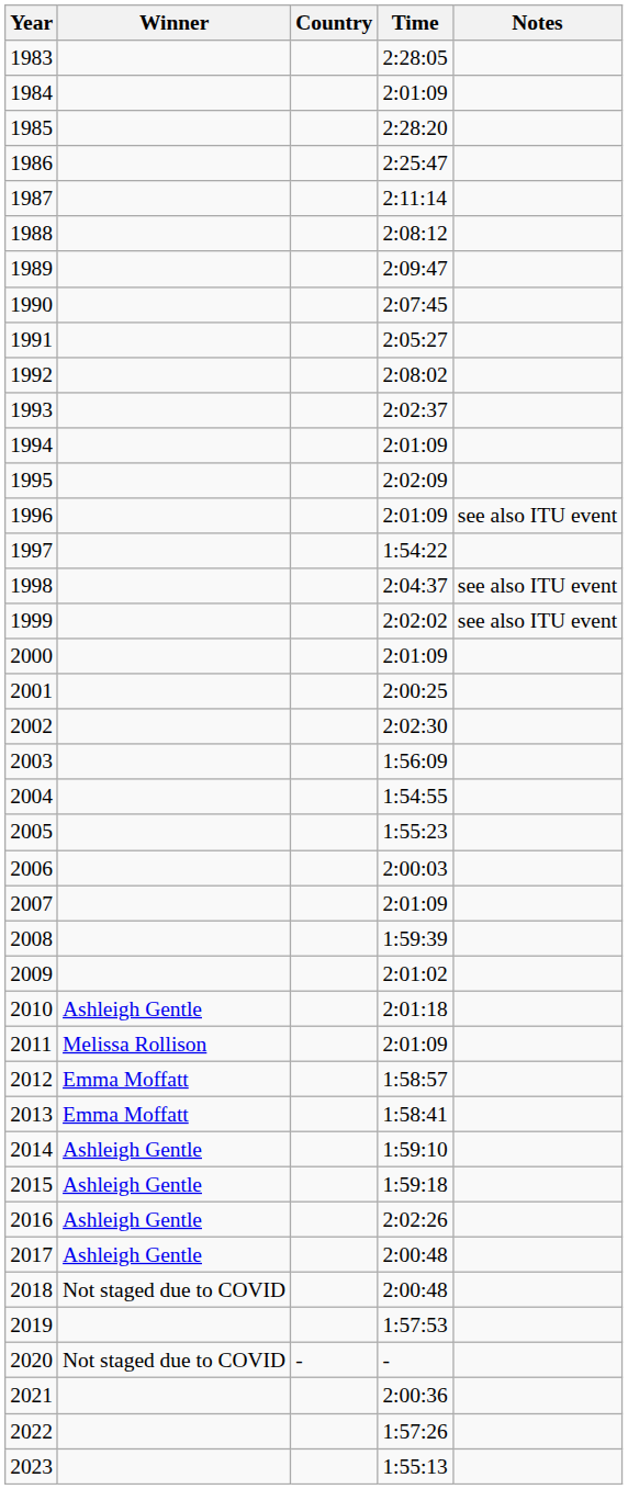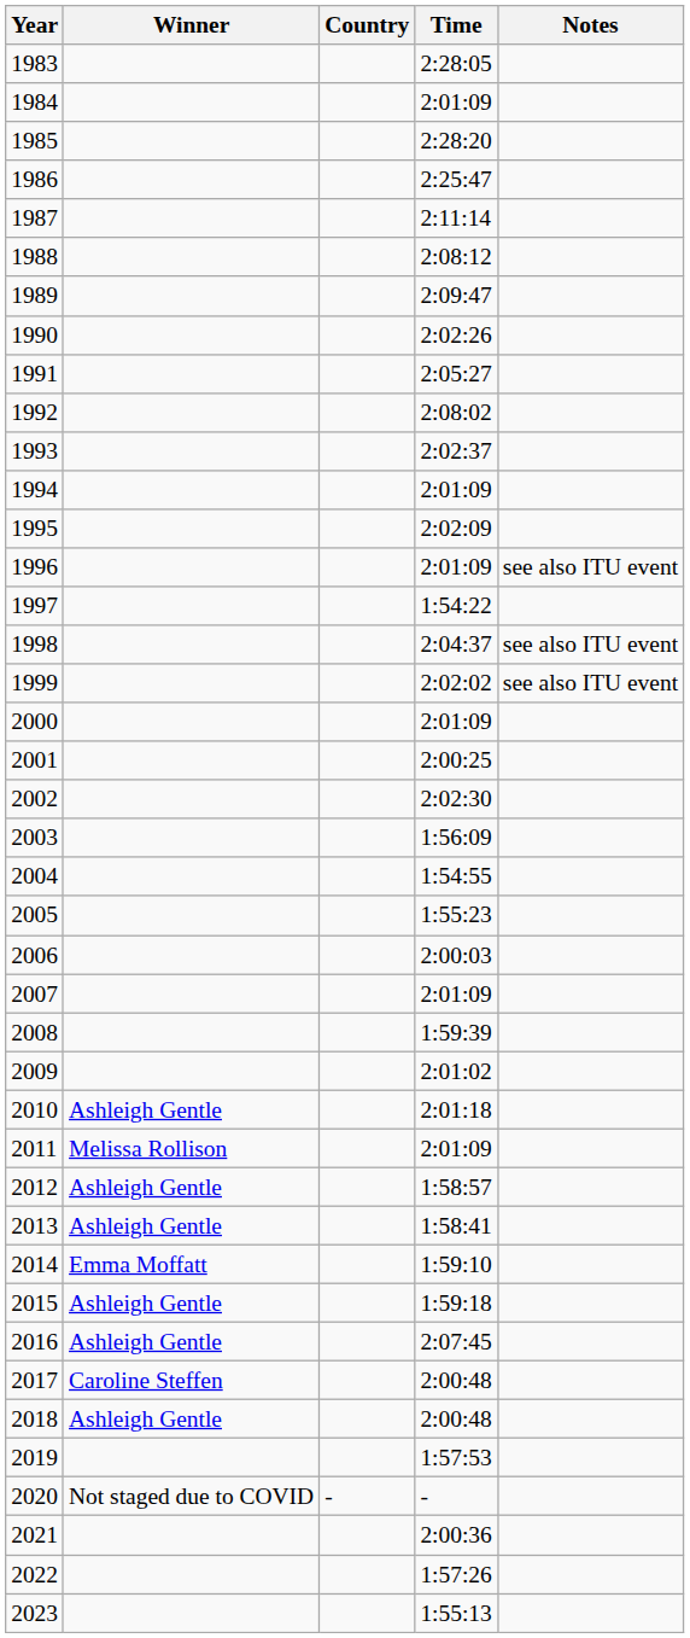 <table class="wikitable sortable" style="font-size: 95%;">
 <tr>
 <th>Year</th>
 <th>Winner</th>
 <th>Country</th>
 <th>Time</th>
 <th class="unsortable">Notes</th>
 </tr>
 <tr>
 <td>1983</td>
 <td></td>
 <td></td>
 <td>2:28:05</td>
 <td></td>
 </tr>
 <tr>
 <td>1984</td>
 <td></td>
 <td></td>
 <td>2:01:09</td>
 <td></td>
 </tr>
 <tr>
 <td>1985</td>
 <td></td>
 <td></td>
 <td>2:28:20</td>
 <td></td>
 </tr>
 <tr>
 <td>1986</td>
 <td></td>
 <td></td>
 <td>2:25:47</td>
 <td></td>
 </tr>
 <tr>
 <td>1987</td>
 <td></td>
 <td></td>
 <td>2:11:14</td>
 <td></td>
 </tr>
 <tr>
 <td>1988</td>
 <td></td>
 <td></td>
 <td>2:08:12</td>
 <td></td>
 </tr>
 <tr>
 <td>1989</td>
 <td></td>
 <td></td>
 <td>2:09:47</td>
 <td></td>
 </tr>
 <tr>
 <td>1990</td>
 <td></td>
 <td></td>
-<td>2:07:45</td>
+<td>2:02:26</td>
 <td></td>
 </tr>
 <tr>
 <td>1991</td>
 <td></td>
 <td></td>
 <td>2:05:27</td>
 <td></td>
 </tr>
 <tr>
 <td>1992</td>
 <td></td>
 <td></td>
 <td>2:08:02</td>
 <td></td>
 </tr>
 <tr>
 <td>1993</td>
 <td></td>
 <td></td>
 <td>2:02:37</td>
 <td></td>
 </tr>
 <tr>
 <td>1994</td>
 <td></td>
 <td></td>
 <td>2:01:09</td>
 <td></td>
 </tr>
 <tr>
 <td>1995</td>
 <td></td>
 <td></td>
 <td>2:02:09</td>
 <td></td>
 </tr>
 <tr>
 <td>1996</td>
 <td></td>
 <td></td>
 <td>2:01:09</td>
 <td>see also ITU event</td>
 </tr>
 <tr>
 <td>1997</td>
 <td></td>
 <td></td>
 <td>1:54:22</td>
 <td></td>
 </tr>
 <tr>
 <td>1998</td>
 <td></td>
 <td></td>
 <td>2:04:37</td>
 <td>see also ITU event</td>
 </tr>
 <tr>
 <td>1999</td>
 <td></td>
 <td></td>
 <td>2:02:02</td>
 <td>see also ITU event</td>
 </tr>
 <tr>
 <td>2000</td>
 <td></td>
 <td></td>
 <td>2:01:09</td>
 <td></td>
 </tr>
 <tr>
 <td>2001</td>
 <td></td>
 <td></td>
 <td>2:00:25</td>
 <td></td>
 </tr>
 <tr>
 <td>2002</td>
 <td></td>
 <td></td>
 <td>2:02:30</td>
 <td></td>
 </tr>
 <tr>
 <td>2003</td>
 <td></td>
 <td></td>
 <td>1:56:09</td>
 <td></td>
 </tr>
 <tr>
 <td>2004</td>
 <td></td>
 <td></td>
 <td>1:54:55</td>
 <td></td>
 </tr>
 <tr>
 <td>2005</td>
 <td></td>
 <td></td>
 <td>1:55:23</td>
 <td></td>
 </tr>
 <tr>
 <td>2006</td>
 <td></td>
 <td></td>
 <td>2:00:03</td>
 <td></td>
 </tr>
 <tr>
 <td>2007</td>
 <td></td>
 <td></td>
 <td>2:01:09</td>
 <td></td>
 </tr>
 <tr>
 <td>2008</td>
 <td></td>
 <td></td>
 <td>1:59:39</td>
 <td></td>
 </tr>
 <tr>
 <td>2009</td>
 <td></td>
 <td></td>
 <td>2:01:02</td>
 <td></td>
 </tr>
 <tr>
 <td>2010</td>
 <td sortname><a href='#'>Ashleigh Gentle</a></td>
 <td></td>
 <td>2:01:18</td>
 <td></td>
 </tr>
 <tr>
 <td>2011</td>
 <td sortname><a href='#'>Melissa Rollison</a></td>
 <td></td>
 <td>2:01:09</td>
 <td></td>
 </tr>
 <tr>
 <td>2012</td>
-<td sortname><a href='#'>Emma Moffatt</a></td>
+<td sortname><a href='#'>Ashleigh Gentle</a></td>
 <td></td>
 <td>1:58:57</td>
 <td></td>
 </tr>
 <tr>
 <td>2013</td>
-<td sortname><a href='#'>Emma Moffatt</a></td>
+<td sortname><a href='#'>Ashleigh Gentle</a></td>
 <td></td>
 <td>1:58:41</td>
 <td></td>
 </tr>
 <tr>
 <td>2014</td>
-<td sortname><a href='#'>Ashleigh Gentle</a></td>
+<td sortname><a href='#'>Emma Moffatt</a></td>
 <td></td>
 <td>1:59:10</td>
 <td></td>
 </tr>
 <tr>
 <td>2015</td>
 <td sortname><a href='#'>Ashleigh Gentle</a></td>
 <td></td>
 <td>1:59:18</td>
 <td></td>
 </tr>
 <tr>
 <td>2016</td>
 <td sortname><a href='#'>Ashleigh Gentle</a></td>
 <td></td>
-<td>2:02:26</td>
+<td>2:07:45</td>
 <td></td>
 </tr>
 <tr>
 <td>2017</td>
-<td sortname><a href='#'>Ashleigh Gentle</a></td>
+<td sortname><a href='#'>Caroline Steffen</a></td>
 <td></td>
 <td>2:00:48</td>
 <td></td>
 </tr>
 <tr>
 <td>2018</td>
-<td>Not staged due to COVID</td>
+<td sortname><a href='#'>Ashleigh Gentle</a></td>
 <td></td>
 <td>2:00:48</td>
 <td></td>
 </tr>
 <tr>
 <td>2019</td>
 <td></td>
 <td></td>
 <td>1:57:53</td>
 <td></td>
 </tr>
 <tr>
 <td>2020</td>
 <td>Not staged due to COVID</td>
 <td>-</td>
 <td>-</td>
 <td></td>
 </tr>
 <tr>
 <td>2021</td>
 <td></td>
 <td></td>
 <td>2:00:36</td>
 <td></td>
 </tr>
 <tr>
 <td>2022</td>
 <td></td>
 <td></td>
 <td>1:57:26</td>
 <td></td>
 </tr>
 <tr>
 <td>2023</td>
 <td></td>
 <td></td>
 <td>1:55:13</td>
 <td></td>
 </tr>
 </table>
